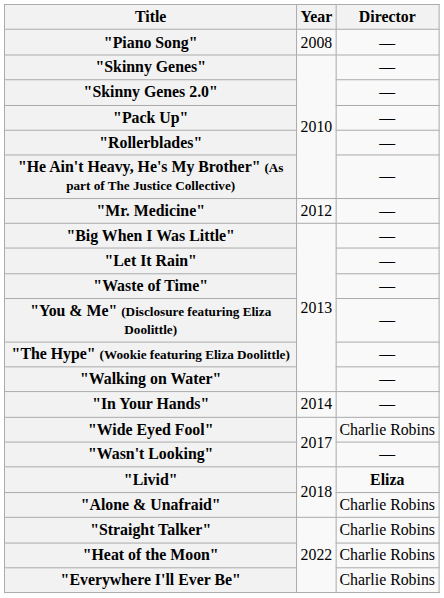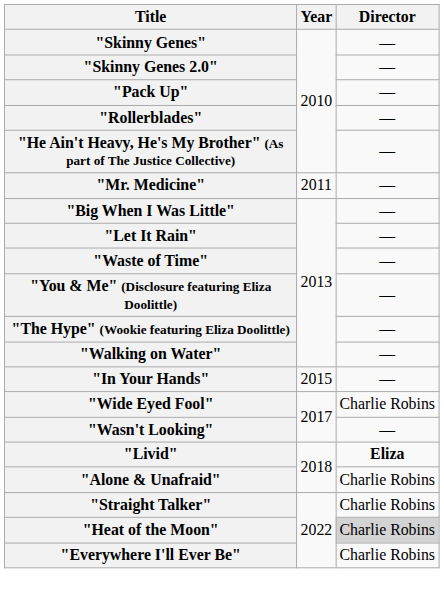 <table class="wikitable plainrowheaders" style="text-align:center;">
 <tr>
 <th scope="col" style="width:18em;">Title</th>
 <th scope="col">Year</th>
 <th scope="col">Director</th>
-</tr>
-<tr>
-<th scope="row">"Piano Song"</th>
-<td>2008</td>
-<td>—</td>
 </tr>
 <tr>
 <th scope="row">"Skinny Genes"</th>
 <td rowspan="5">2010</td>
 <td>—</td>
 </tr>
 <tr>
 <th scope="row">"Skinny Genes 2.0"</th>
 <td>—</td>
 </tr>
 <tr>
 <th scope="row">"Pack Up"</th>
 <td>—</td>
 </tr>
 <tr>
 <th scope="row">"Rollerblades"</th>
 <td>—</td>
 </tr>
 <tr>
 <th scope="row">"He Ain't Heavy, He's My Brother" <small>(As part of The Justice Collective)</small></th>
 <td>—</td>
 </tr>
 <tr>
 <th scope="row">"Mr. Medicine"</th>
-<td>2012</td>
+<td>2011</td>
 <td>—</td>
 </tr>
 <tr>
 <th scope="row">"Big When I Was Little"</th>
 <td rowspan="6">2013</td>
 <td>—</td>
 </tr>
 <tr>
 <th scope="row">"Let It Rain"</th>
 <td>—</td>
 </tr>
 <tr>
 <th scope="row">"Waste of Time"</th>
 <td>—</td>
 </tr>
 <tr>
 <th scope="row">"You & Me" <small>(Disclosure featuring Eliza Doolittle)</small></th>
 <td>—</td>
 </tr>
 <tr>
 <th scope="row">"The Hype" <small>(Wookie featuring Eliza Doolittle)</small></th>
 <td>—</td>
 </tr>
 <tr>
 <th scope="row">"Walking on Water"</th>
 <td>—</td>
 </tr>
 <tr>
 <th scope="row">"In Your Hands"</th>
-<td>2014</td>
+<td>2015</td>
 <td>—</td>
 </tr>
 <tr>
 <th scope="row">"Wide Eyed Fool"</th>
 <td rowspan="2">2017</td>
 <td>Charlie Robins</td>
 </tr>
 <tr>
 <th scope="row">"Wasn't Looking"</th>
 <td>—</td>
 </tr>
 <tr>
 <th scope="row">"Livid"</th>
 <td rowspan="2">2018</td>
 <td><strong>Eliza</strong></td>
 </tr>
 <tr>
 <th scope="row">"Alone & Unafraid"</th>
 <td>Charlie Robins</td>
 </tr>
 <tr>
 <th scope="row">"Straight Talker"</th>
 <td rowspan="3">2022</td>
 <td>Charlie Robins</td>
 </tr>
 <tr>
 <th scope="row">"Heat of the Moon"</th>
-<td>Charlie Robins</td>
+<td style="background: lightgrey;">Charlie Robins</td>
 </tr>
 <tr>
 <th scope="row">"Everywhere I'll Ever Be"</th>
 <td>Charlie Robins</td>
 </tr>
 </table>
